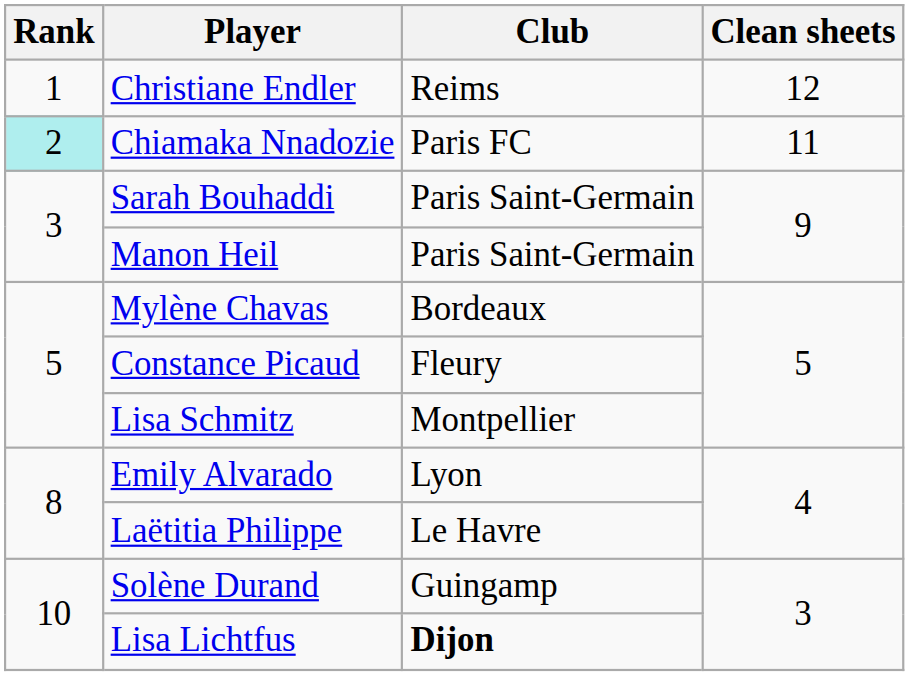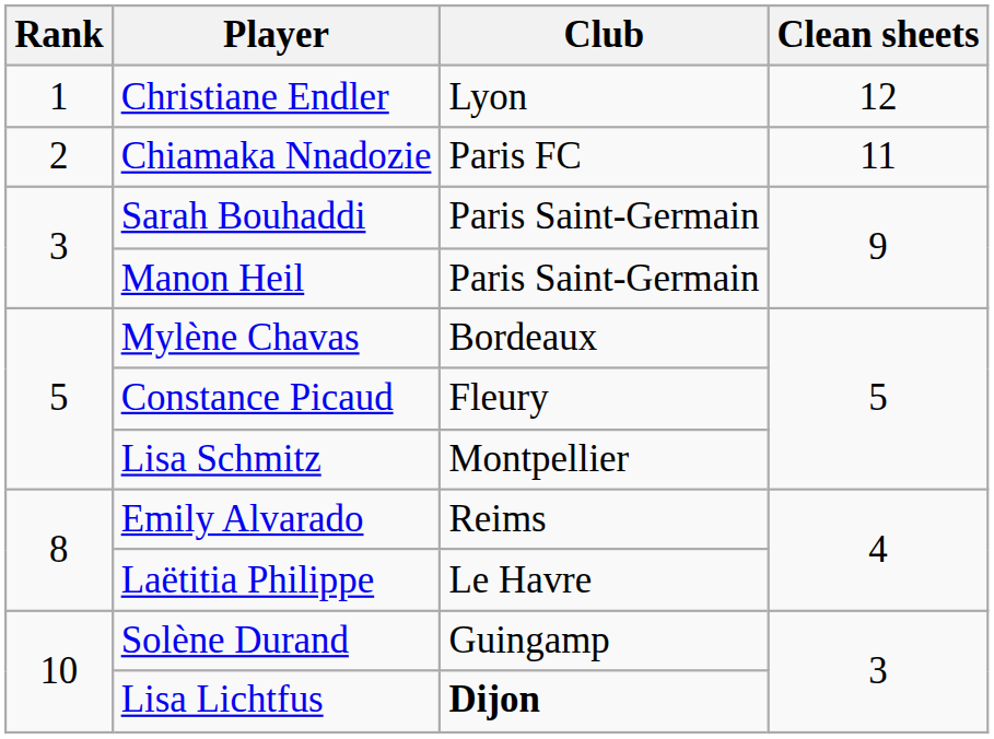 <table class="wikitable" style="text-align:center">
 <tr>
 <th>Rank</th>
 <th>Player</th>
 <th>Club</th>
 <th>Clean sheets</th>
 </tr>
 <tr>
 <td>1</td>
 <td align="left"> <a href='#'>Christiane Endler</a></td>
-<td align="left">Reims</td>
+<td align="left">Lyon</td>
 <td>12</td>
 </tr>
 <tr>
-<td style="background: paleturquoise;">2</td>
+<td>2</td>
 <td align="left"> <a href='#'>Chiamaka Nnadozie</a></td>
 <td align="left">Paris FC</td>
 <td>11</td>
 </tr>
 <tr>
 <td rowspan=2>3</td>
 <td align="left"> <a href='#'>Sarah Bouhaddi</a></td>
 <td align="left">Paris Saint-Germain</td>
 <td rowspan=2>9</td>
 </tr>
 <tr>
 <td align="left"> <a href='#'>Manon Heil</a></td>
 <td align="left">Paris Saint-Germain</td>
 </tr>
 <tr>
 <td rowspan=3>5</td>
 <td align="left"> <a href='#'>Mylène Chavas</a></td>
 <td align="left">Bordeaux</td>
 <td rowspan=3>5</td>
 </tr>
 <tr>
 <td align="left"> <a href='#'>Constance Picaud</a></td>
 <td align="left">Fleury</td>
 </tr>
 <tr>
 <td align="left"> <a href='#'>Lisa Schmitz</a></td>
 <td align="left">Montpellier</td>
 </tr>
 <tr>
 <td rowspan=2>8</td>
 <td align="left"> <a href='#'>Emily Alvarado</a></td>
-<td align="left">Lyon</td>
+<td align="left">Reims</td>
 <td rowspan=2>4</td>
 </tr>
 <tr>
 <td align="left"> <a href='#'>Laëtitia Philippe</a></td>
 <td align="left">Le Havre</td>
 </tr>
 <tr>
 <td rowspan=2>10</td>
 <td align="left"> <a href='#'>Solène Durand</a></td>
 <td align="left">Guingamp</td>
 <td rowspan=2>3</td>
 </tr>
 <tr>
 <td align="left"> <a href='#'>Lisa Lichtfus</a></td>
 <td align="left"><strong>Dijon</strong></td>
 </tr>
 </table>
